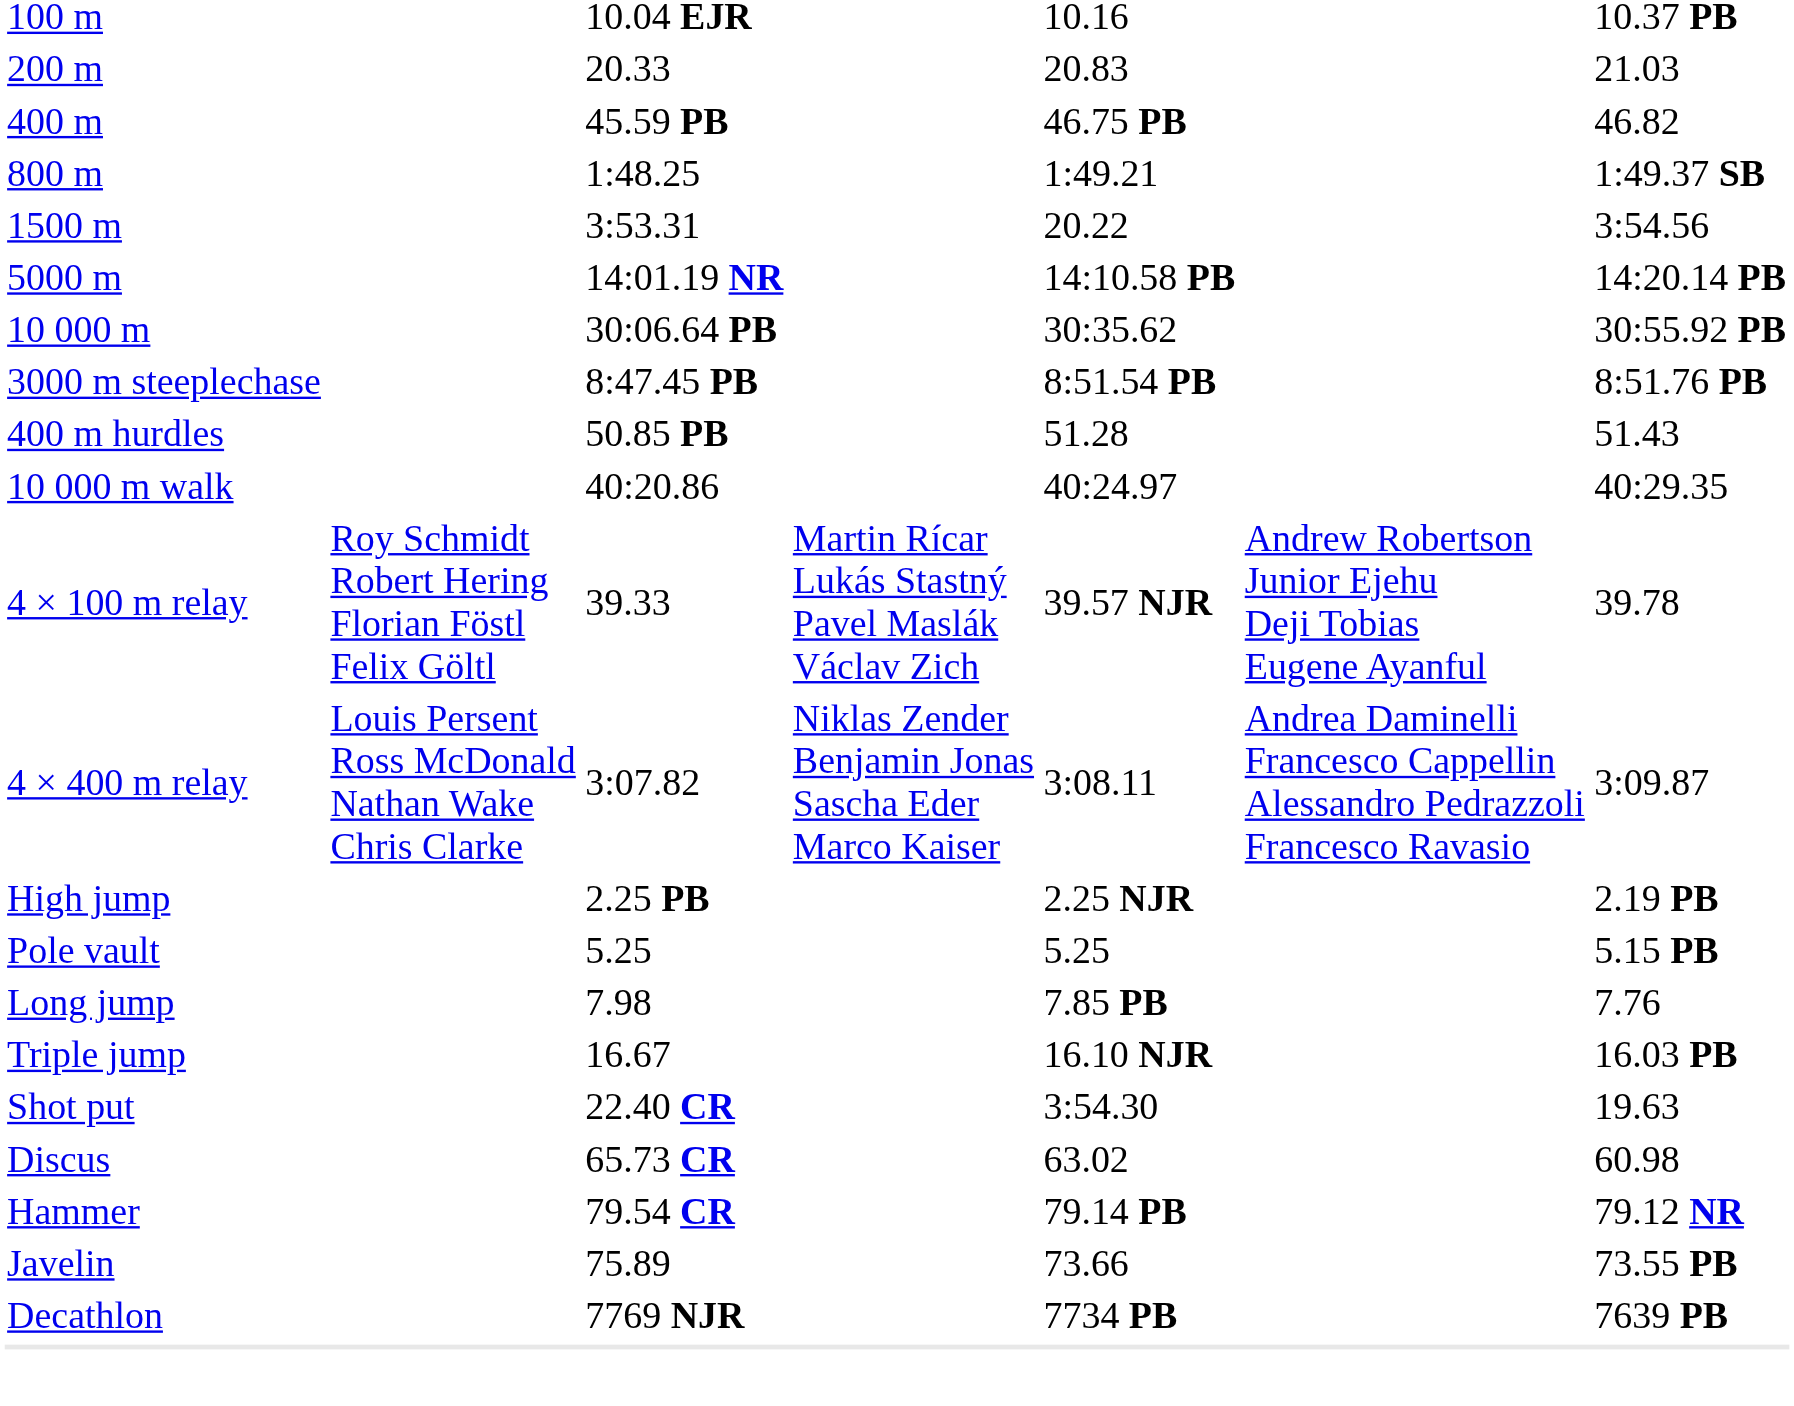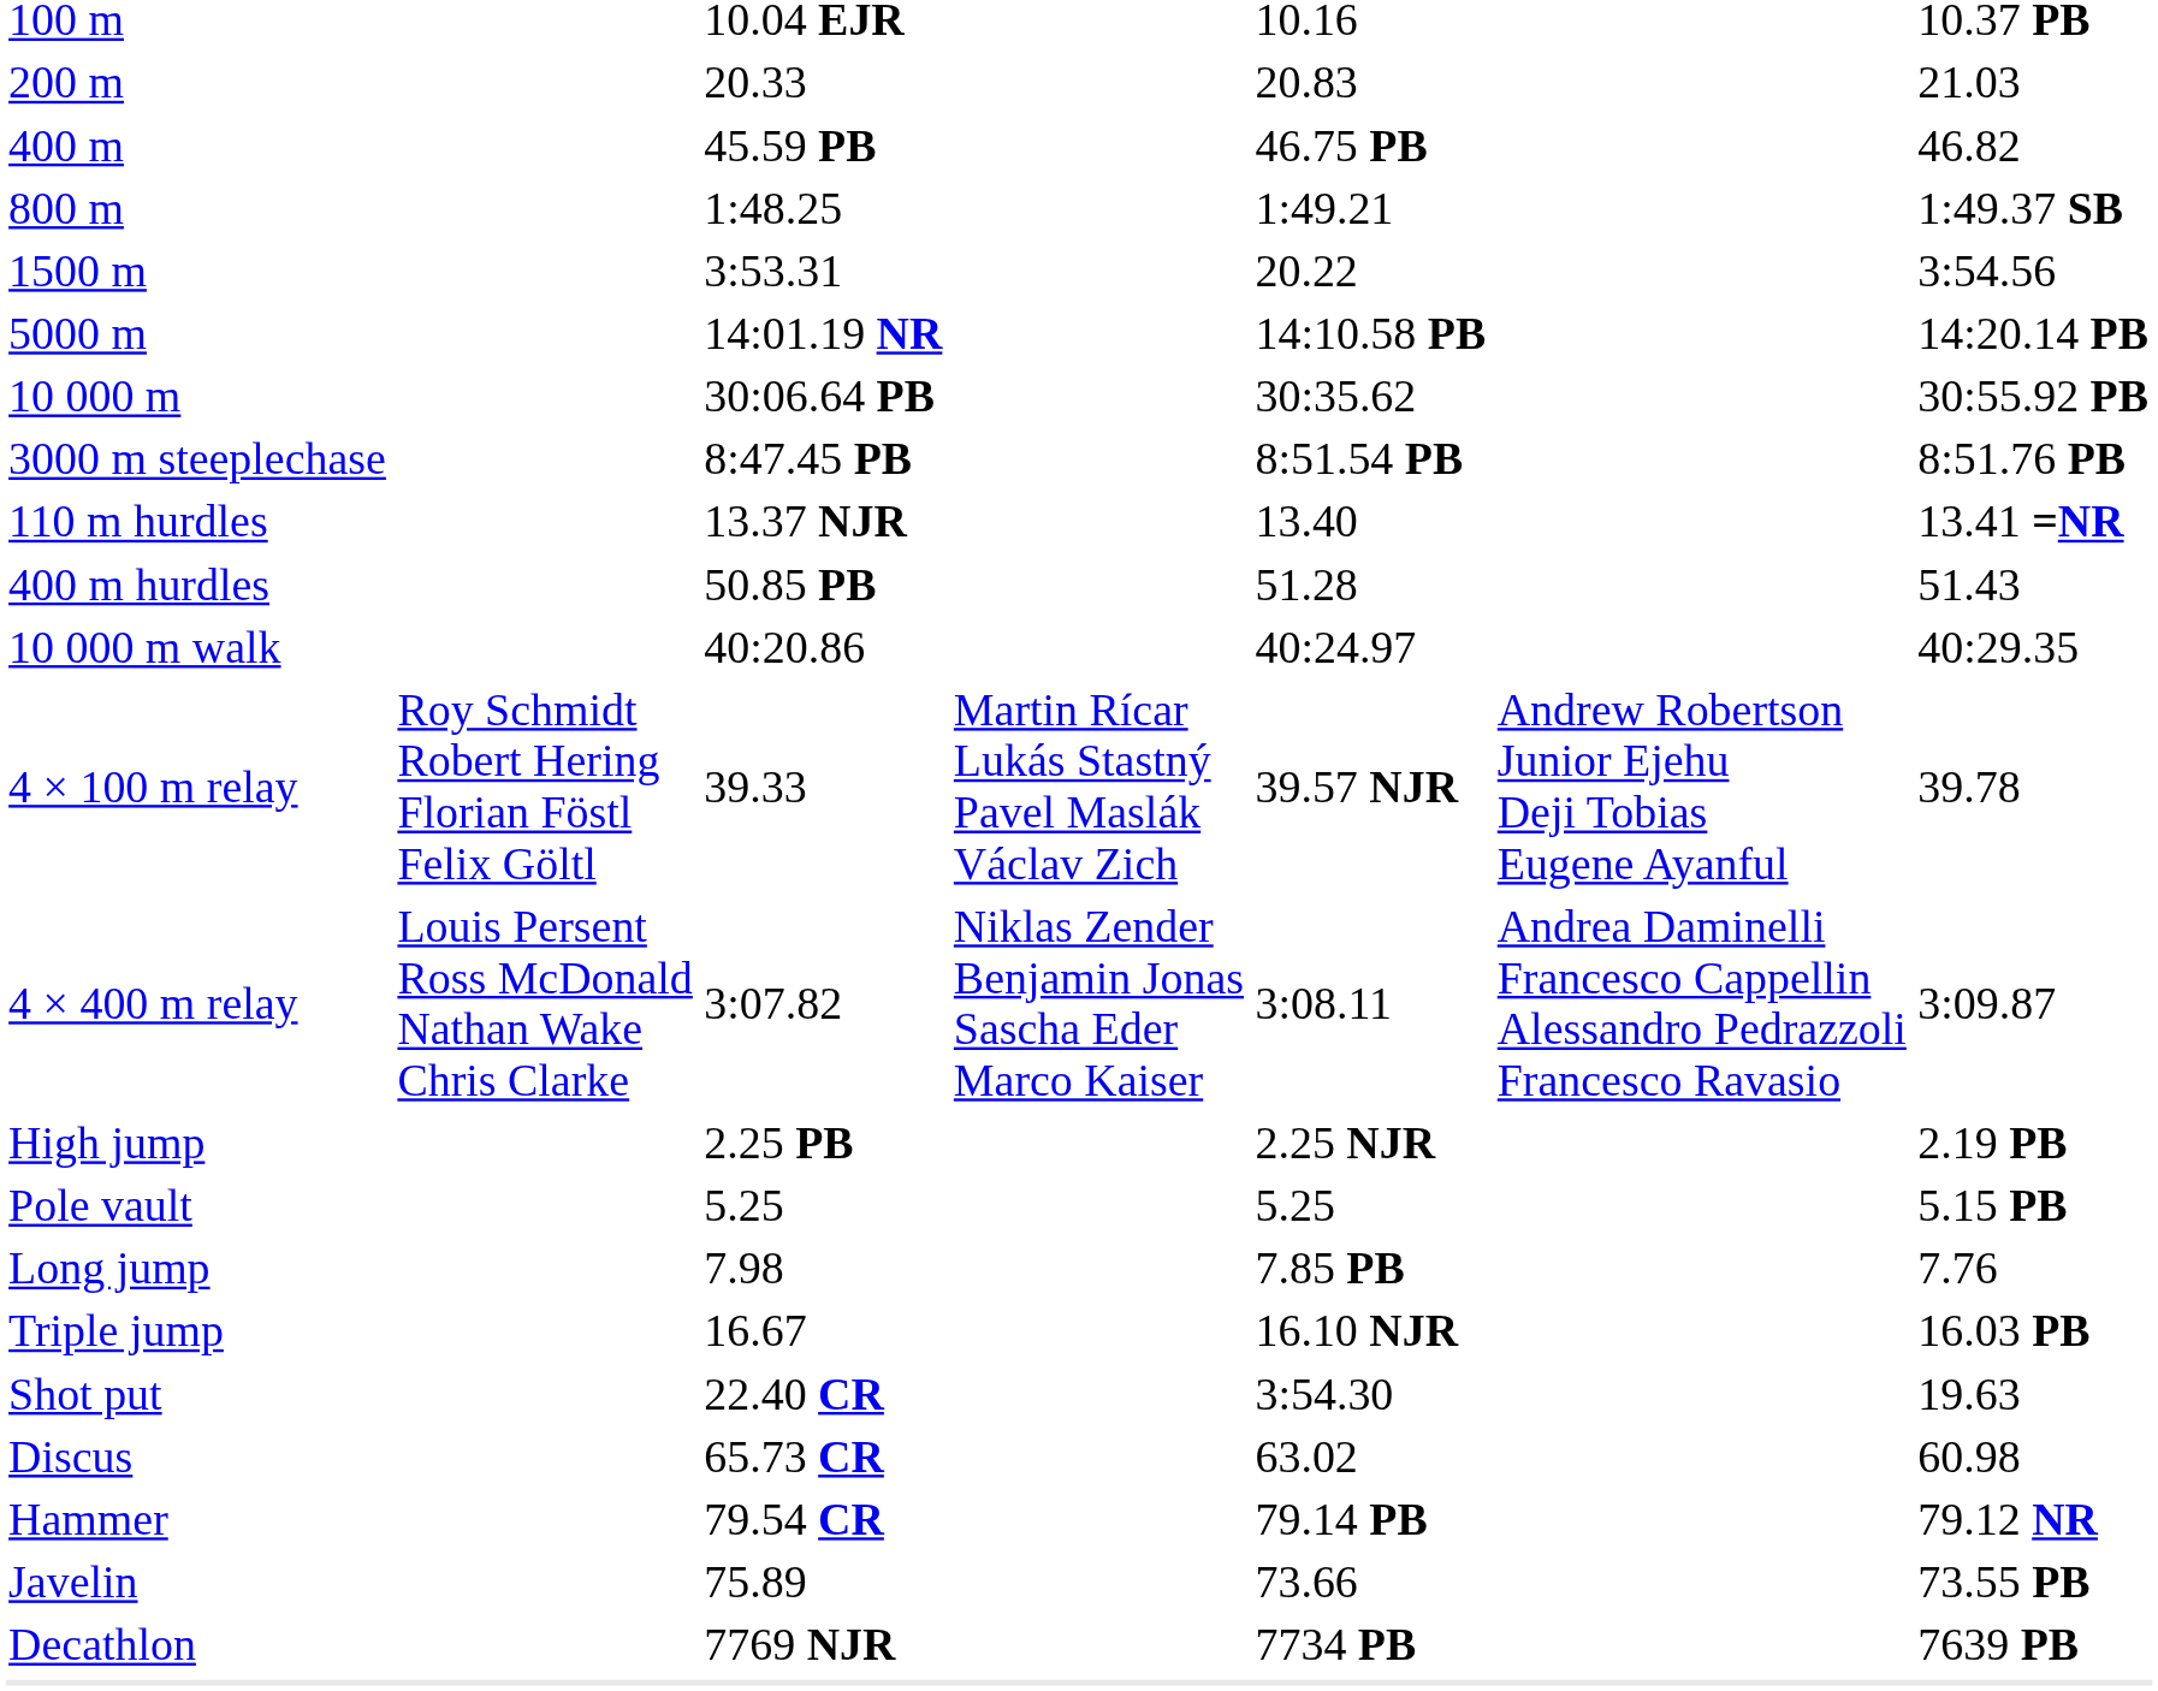 <table>
 <tr>
 <td><a href='#'>100 m</a></td>
 <td></td>
 <td>10.04 <strong>EJR</strong></td>
 <td></td>
 <td>10.16</td>
 <td></td>
 <td>10.37 <strong>PB</strong></td>
 </tr>
 <tr>
 <td><a href='#'>200 m</a></td>
 <td></td>
 <td>20.33</td>
 <td></td>
 <td>20.83</td>
 <td></td>
 <td>21.03</td>
 </tr>
 <tr>
 <td><a href='#'>400 m</a></td>
 <td></td>
 <td>45.59 <strong>PB</strong></td>
 <td></td>
 <td>46.75 <strong>PB</strong></td>
 <td></td>
 <td>46.82</td>
 </tr>
 <tr>
 <td><a href='#'>800 m</a></td>
 <td></td>
 <td>1:48.25</td>
 <td></td>
 <td>1:49.21</td>
 <td></td>
 <td>1:49.37 <strong>SB</strong></td>
 </tr>
 <tr>
 <td><a href='#'>1500 m</a></td>
 <td></td>
 <td>3:53.31</td>
 <td></td>
 <td>20.22</td>
 <td></td>
 <td>3:54.56</td>
 </tr>
 <tr>
 <td><a href='#'>5000 m</a></td>
 <td></td>
 <td>14:01.19 <strong><a href='#'>NR</a></strong></td>
 <td></td>
 <td>14:10.58 <strong>PB</strong></td>
 <td></td>
 <td>14:20.14 <strong>PB</strong></td>
 </tr>
 <tr>
 <td><a href='#'>10 000 m</a></td>
 <td></td>
 <td>30:06.64 <strong>PB</strong></td>
 <td></td>
 <td>30:35.62</td>
 <td></td>
 <td>30:55.92 <strong>PB</strong></td>
 </tr>
 <tr>
 <td><a href='#'>3000 m steeplechase</a></td>
 <td></td>
 <td>8:47.45 <strong>PB</strong></td>
 <td></td>
 <td>8:51.54 <strong>PB</strong></td>
 <td></td>
 <td>8:51.76 <strong>PB</strong></td>
+</tr>
+<tr>
+<td><a href='#'>110 m hurdles</a></td>
+<td></td>
+<td>13.37 <strong>NJR</strong></td>
+<td></td>
+<td>13.40</td>
+<td></td>
+<td>13.41 <strong>=<a href='#'>NR</a></strong></td>
 </tr>
 <tr>
 <td><a href='#'>400 m hurdles</a></td>
 <td></td>
 <td>50.85 <strong>PB</strong></td>
 <td></td>
 <td>51.28</td>
 <td></td>
 <td>51.43</td>
 </tr>
 <tr>
 <td><a href='#'>10 000 m walk</a></td>
 <td></td>
 <td>40:20.86</td>
 <td></td>
 <td>40:24.97</td>
 <td></td>
 <td>40:29.35</td>
 </tr>
 <tr>
 <td><a href='#'>4 × 100 m relay</a></td>
 <td><a href='#'>Roy Schmidt</a><br><a href='#'>Robert Hering</a><br><a href='#'>Florian Föstl</a><br><a href='#'>Felix Göltl</a><br></td>
 <td>39.33</td>
 <td><a href='#'>Martin Rícar</a><br><a href='#'>Lukás Stastný</a><br><a href='#'>Pavel Maslák</a><br><a href='#'>Václav Zich</a><br></td>
 <td>39.57 <strong>NJR</strong></td>
 <td><a href='#'>Andrew Robertson</a><br><a href='#'>Junior Ejehu</a><br><a href='#'>Deji Tobias</a><br><a href='#'>Eugene Ayanful</a><br></td>
 <td>39.78</td>
 </tr>
 <tr>
 <td><a href='#'>4 × 400 m relay</a></td>
 <td><a href='#'>Louis Persent</a><br><a href='#'>Ross McDonald</a><br><a href='#'>Nathan Wake</a><br><a href='#'>Chris Clarke</a><br></td>
 <td>3:07.82</td>
 <td><a href='#'>Niklas Zender</a><br><a href='#'>Benjamin Jonas</a><br><a href='#'>Sascha Eder</a><br><a href='#'>Marco Kaiser</a><br></td>
 <td>3:08.11</td>
 <td><a href='#'>Andrea Daminelli</a><br><a href='#'>Francesco Cappellin</a><br><a href='#'>Alessandro Pedrazzoli</a><br><a href='#'>Francesco Ravasio</a><br></td>
 <td>3:09.87</td>
 </tr>
 <tr>
 <td><a href='#'>High jump</a></td>
 <td></td>
 <td>2.25 <strong>PB</strong></td>
 <td></td>
 <td>2.25 <strong>NJR</strong></td>
 <td></td>
 <td>2.19 <strong>PB</strong></td>
 </tr>
 <tr>
 <td><a href='#'>Pole vault</a></td>
 <td></td>
 <td>5.25</td>
 <td></td>
 <td>5.25</td>
 <td></td>
 <td>5.15 <strong>PB</strong></td>
 </tr>
 <tr>
 <td><a href='#'>Long jump</a></td>
 <td></td>
 <td>7.98</td>
 <td></td>
 <td>7.85 <strong>PB</strong></td>
 <td></td>
 <td>7.76</td>
 </tr>
 <tr>
 <td><a href='#'>Triple jump</a></td>
 <td></td>
 <td>16.67</td>
 <td></td>
 <td>16.10 <strong>NJR</strong></td>
 <td></td>
 <td>16.03 <strong>PB</strong></td>
 </tr>
 <tr>
 <td><a href='#'>Shot put</a></td>
 <td></td>
 <td>22.40 <strong><a href='#'>CR</a></strong></td>
 <td></td>
 <td>3:54.30</td>
 <td></td>
 <td>19.63</td>
 </tr>
 <tr>
 <td><a href='#'>Discus</a></td>
 <td></td>
 <td>65.73 <strong><a href='#'>CR</a></strong></td>
 <td></td>
 <td>63.02</td>
 <td></td>
 <td>60.98</td>
 </tr>
 <tr>
 <td><a href='#'>Hammer</a></td>
 <td></td>
 <td>79.54 <strong><a href='#'>CR</a></strong></td>
 <td></td>
 <td>79.14 <strong>PB</strong></td>
 <td></td>
 <td>79.12 <strong><a href='#'>NR</a></strong></td>
 </tr>
 <tr>
 <td><a href='#'>Javelin</a></td>
 <td></td>
 <td>75.89</td>
 <td></td>
 <td>73.66</td>
 <td></td>
 <td>73.55 <strong>PB</strong></td>
 </tr>
 <tr>
 <td><a href='#'>Decathlon</a></td>
 <td></td>
 <td>7769 <strong>NJR</strong></td>
 <td></td>
 <td>7734 <strong>PB</strong></td>
 <td></td>
 <td>7639 <strong>PB</strong></td>
 </tr>
 <tr bgcolor= e8e8e8>
 <td colspan=7></td>
 </tr>
 </table>
